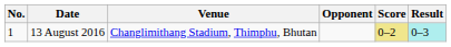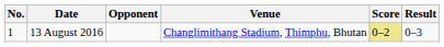 <table class="wikitable collapsible collapsed">
 <tr>
 <th scope=col>No.</th>
 <th scope=col>Date</th>
+<th scope=col>Opponent</th>
 <th scope=col>Venue</th>
-<th scope=col>Opponent</th>
 <th scope=col>Score</th>
 <th scope=col>Result</th>
 </tr>
 <tr>
 <td>1</td>
 <td>13 August 2016</td>
+<td></td>
 <td><a href='#'>Changlimithang Stadium</a>, <a href='#'>Thimphu</a>, Bhutan</td>
-<td></td>
 <td style="background: khaki;">0–2</td>
-<td style="background: paleturquoise;">0–3</td>
+<td>0–3</td>
 </tr>
 </table>
